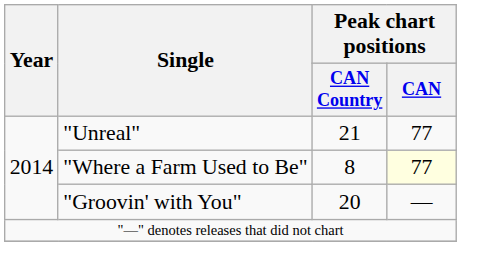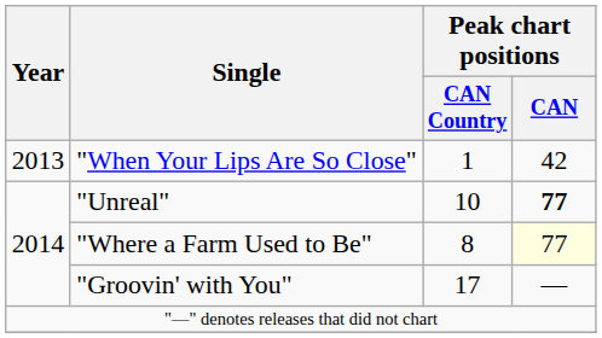 <table class="wikitable" style="text-align:center;">
 <tr>
 <th rowspan="2">Year</th>
 <th rowspan="2">Single</th>
 <th colspan="2">Peak chart<br>positions</th>
 </tr>
 <tr style="font-size:smaller;">
 <th width="45"><a href='#'>CAN Country</a><br></th>
 <th width="45"><a href='#'>CAN</a><br></th>
 </tr>
 <tr>
+<td>2013</td>
+<td align="left">"<a href='#'>When Your Lips Are So Close</a>"</td>
+<td>1</td>
+<td>42</td>
+</tr>
+<tr>
 <td rowspan="3">2014</td>
 <td align="left">"Unreal"</td>
-<td>21</td>
-<td>77</td>
+<td>10</td>
+<td><strong>77</strong></td>
 </tr>
 <tr>
 <td align="left">"Where a Farm Used to Be"</td>
 <td>8</td>
 <td style="background: lightyellow;">77</td>
 </tr>
 <tr>
 <td align="left">"Groovin' with You"</td>
-<td>20</td>
+<td>17</td>
 <td>—</td>
 </tr>
 <tr>
 <td colspan="4" style="font-size:8pt">"—" denotes releases that did not chart</td>
 </tr>
 <tr>
 </tr>
 </table>
